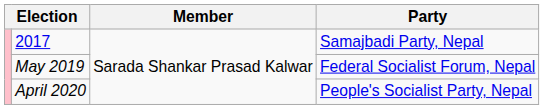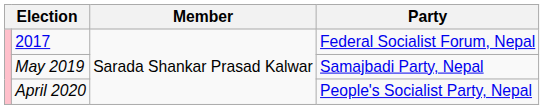 <table class="wikitable">
 <tr>
 <th colspan="2">Election</th>
 <th>Member</th>
 <th>Party</th>
 </tr>
 <tr>
 <td rowspan="3" style="background-color:pink"></td>
 <td><a href='#'>2017</a></td>
 <td rowspan="3">Sarada Shankar Prasad Kalwar</td>
-<td><a href='#'>Samajbadi Party, Nepal</a></td>
+<td><a href='#'>Federal Socialist Forum, Nepal</a></td>
 </tr>
 <tr>
 <td><em>May 2019</em></td>
-<td><a href='#'>Federal Socialist Forum, Nepal</a></td>
+<td><a href='#'>Samajbadi Party, Nepal</a></td>
 </tr>
 <tr>
 <td><em>April 2020</em></td>
 <td><a href='#'>People's Socialist Party, Nepal</a></td>
 </tr>
 </table>
